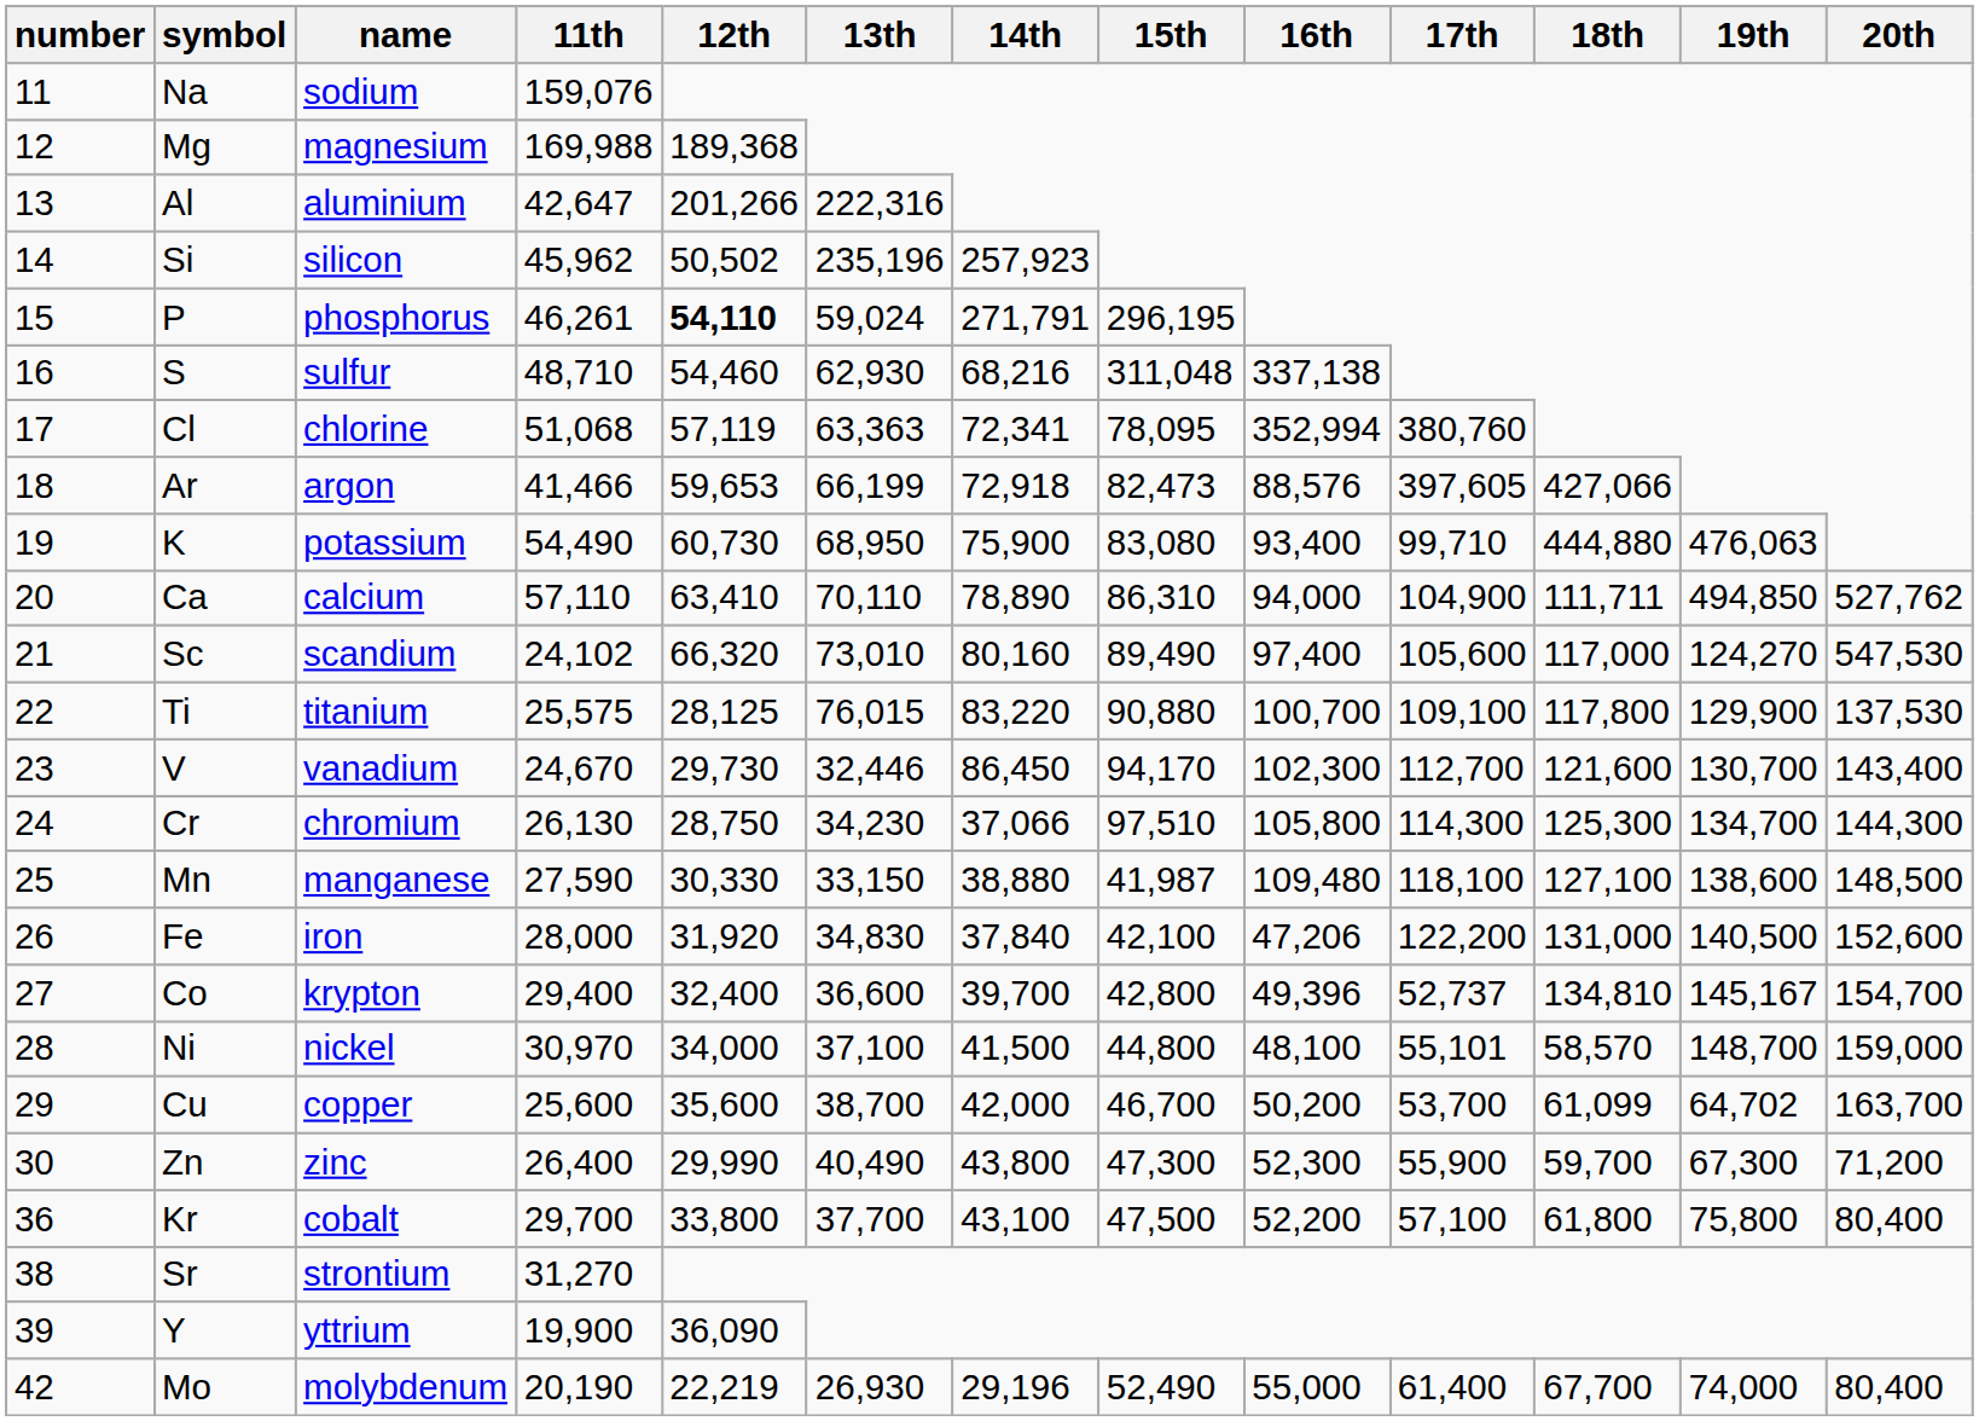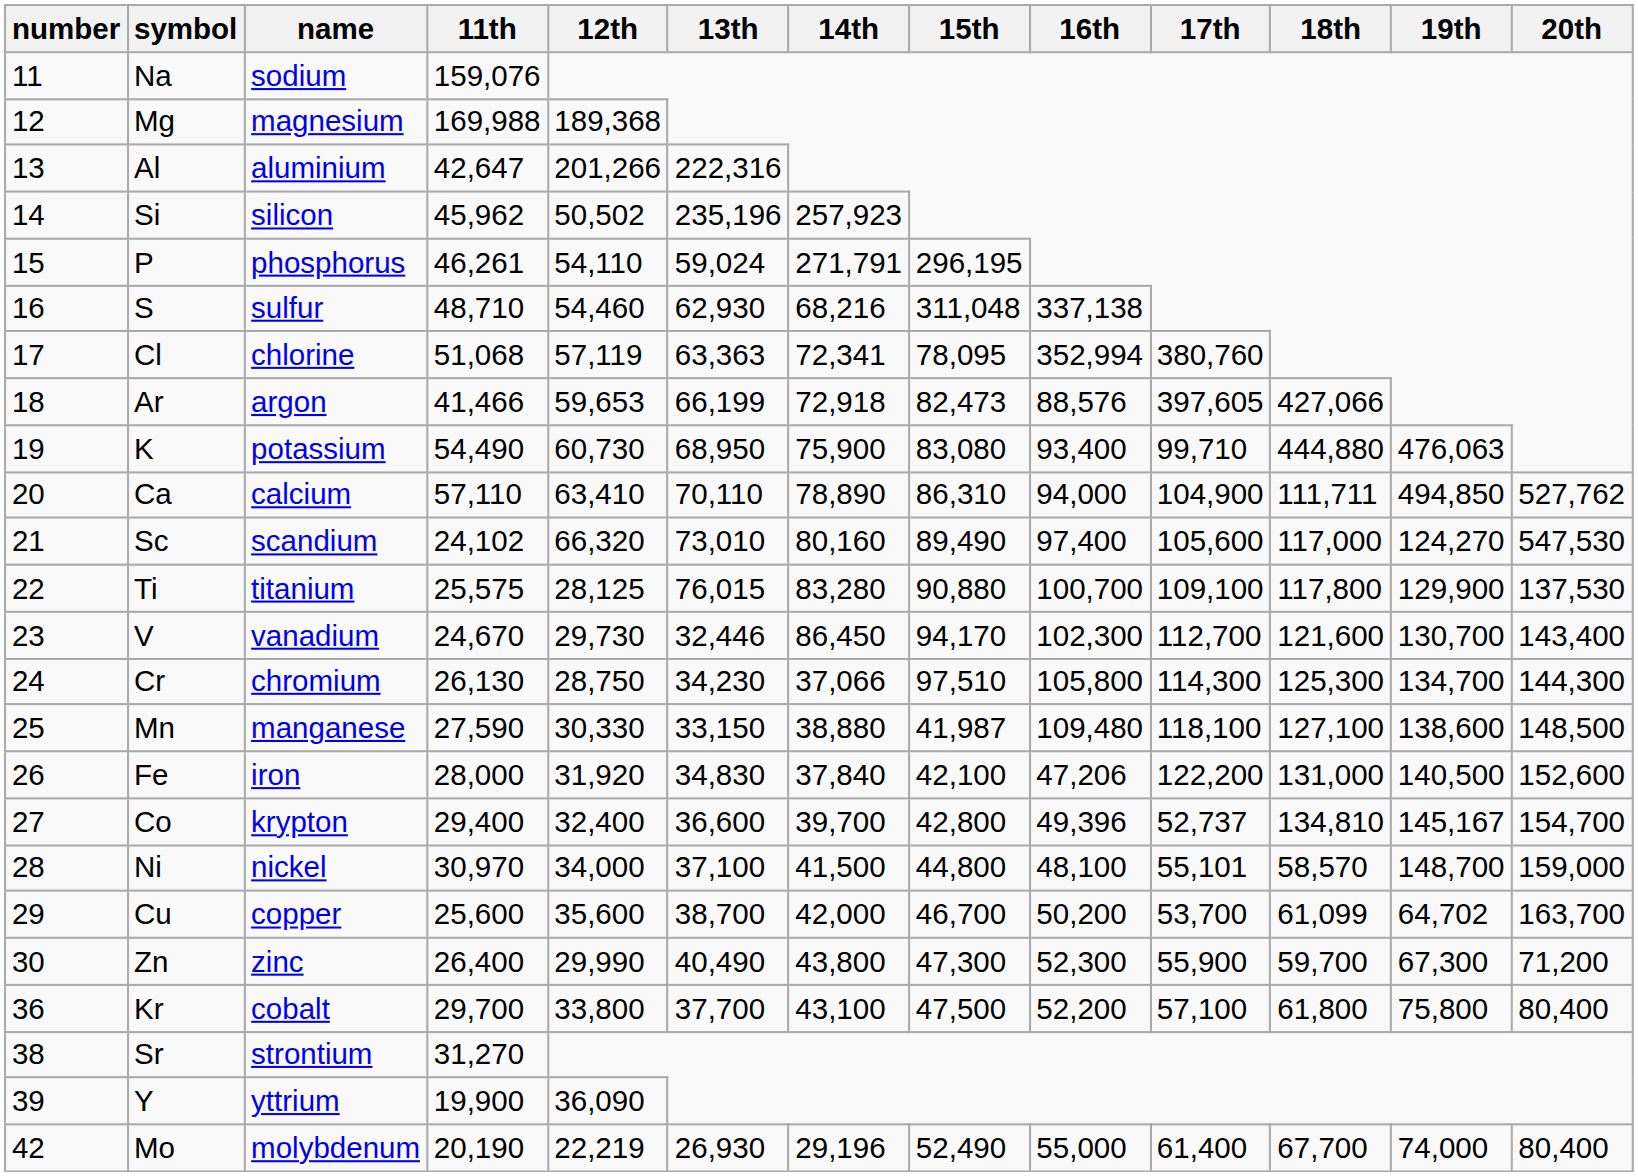 <table class="wikitable sortable" style="font-size:90%;">
 <tr>
 <th>number</th>
 <th>symbol</th>
 <th>name</th>
 <th>11th</th>
 <th>12th</th>
 <th>13th</th>
 <th>14th</th>
 <th>15th</th>
 <th>16th</th>
 <th>17th</th>
 <th>18th</th>
 <th>19th</th>
 <th>20th</th>
 </tr>
 <tr>
 <td>11</td>
 <td>Na</td>
 <td><a href='#'>sodium</a></td>
 <td>159,076</td>
 </tr>
 <tr>
 <td>12</td>
 <td>Mg</td>
 <td><a href='#'>magnesium</a></td>
 <td>169,988</td>
 <td>189,368</td>
 </tr>
 <tr>
 <td>13</td>
 <td>Al</td>
 <td><a href='#'>aluminium</a></td>
 <td>42,647</td>
 <td>201,266</td>
 <td>222,316</td>
 </tr>
 <tr>
 <td>14</td>
 <td>Si</td>
 <td><a href='#'>silicon</a></td>
 <td>45,962</td>
 <td>50,502</td>
 <td>235,196</td>
 <td>257,923</td>
 </tr>
 <tr>
 <td>15</td>
 <td>P</td>
 <td><a href='#'>phosphorus</a></td>
 <td>46,261</td>
-<td><strong>54,110</strong></td>
+<td>54,110</td>
 <td>59,024</td>
 <td>271,791</td>
 <td>296,195</td>
 </tr>
 <tr>
 <td>16</td>
 <td>S</td>
 <td><a href='#'>sulfur</a></td>
 <td>48,710</td>
 <td>54,460</td>
 <td>62,930</td>
 <td>68,216</td>
 <td>311,048</td>
 <td>337,138</td>
 </tr>
 <tr>
 <td>17</td>
 <td>Cl</td>
 <td><a href='#'>chlorine</a></td>
 <td>51,068</td>
 <td>57,119</td>
 <td>63,363</td>
 <td>72,341</td>
 <td>78,095</td>
 <td>352,994</td>
 <td>380,760</td>
 </tr>
 <tr>
 <td>18</td>
 <td>Ar</td>
 <td><a href='#'>argon</a></td>
 <td>41,466</td>
 <td>59,653</td>
 <td>66,199</td>
 <td>72,918</td>
 <td>82,473</td>
 <td>88,576</td>
 <td>397,605</td>
 <td>427,066</td>
 </tr>
 <tr>
 <td>19</td>
 <td>K</td>
 <td><a href='#'>potassium</a></td>
 <td>54,490</td>
 <td>60,730</td>
 <td>68,950</td>
 <td>75,900</td>
 <td>83,080</td>
 <td>93,400</td>
 <td>99,710</td>
 <td>444,880</td>
 <td>476,063</td>
 </tr>
 <tr>
 <td>20</td>
 <td>Ca</td>
 <td><a href='#'>calcium</a></td>
 <td>57,110</td>
 <td>63,410</td>
 <td>70,110</td>
 <td>78,890</td>
 <td>86,310</td>
 <td>94,000</td>
 <td>104,900</td>
 <td>111,711</td>
 <td>494,850</td>
 <td>527,762</td>
 </tr>
 <tr>
 <td>21</td>
 <td>Sc</td>
 <td><a href='#'>scandium</a></td>
 <td>24,102</td>
 <td>66,320</td>
 <td>73,010</td>
 <td>80,160</td>
 <td>89,490</td>
 <td>97,400</td>
 <td>105,600</td>
 <td>117,000</td>
 <td>124,270</td>
 <td>547,530</td>
 </tr>
 <tr>
 <td>22</td>
 <td>Ti</td>
 <td><a href='#'>titanium</a></td>
 <td>25,575</td>
 <td>28,125</td>
 <td>76,015</td>
-<td>83,220</td>
+<td>83,280</td>
 <td>90,880</td>
 <td>100,700</td>
 <td>109,100</td>
 <td>117,800</td>
 <td>129,900</td>
 <td>137,530</td>
 </tr>
 <tr>
 <td>23</td>
 <td>V</td>
 <td><a href='#'>vanadium</a></td>
 <td>24,670</td>
 <td>29,730</td>
 <td>32,446</td>
 <td>86,450</td>
 <td>94,170</td>
 <td>102,300</td>
 <td>112,700</td>
 <td>121,600</td>
 <td>130,700</td>
 <td>143,400</td>
 </tr>
 <tr>
 <td>24</td>
 <td>Cr</td>
 <td><a href='#'>chromium</a></td>
 <td>26,130</td>
 <td>28,750</td>
 <td>34,230</td>
 <td>37,066</td>
 <td>97,510</td>
 <td>105,800</td>
 <td>114,300</td>
 <td>125,300</td>
 <td>134,700</td>
 <td>144,300</td>
 </tr>
 <tr>
 <td>25</td>
 <td>Mn</td>
 <td><a href='#'>manganese</a></td>
 <td>27,590</td>
 <td>30,330</td>
 <td>33,150</td>
 <td>38,880</td>
 <td>41,987</td>
 <td>109,480</td>
 <td>118,100</td>
 <td>127,100</td>
 <td>138,600</td>
 <td>148,500</td>
 </tr>
 <tr>
 <td>26</td>
 <td>Fe</td>
 <td><a href='#'>iron</a></td>
 <td>28,000</td>
 <td>31,920</td>
 <td>34,830</td>
 <td>37,840</td>
 <td>42,100</td>
 <td>47,206</td>
 <td>122,200</td>
 <td>131,000</td>
 <td>140,500</td>
 <td>152,600</td>
 </tr>
 <tr>
 <td>27</td>
 <td>Co</td>
 <td><a href='#'>krypton</a></td>
 <td>29,400</td>
 <td>32,400</td>
 <td>36,600</td>
 <td>39,700</td>
 <td>42,800</td>
 <td>49,396</td>
 <td>52,737</td>
 <td>134,810</td>
 <td>145,167</td>
 <td>154,700</td>
 </tr>
 <tr>
 <td>28</td>
 <td>Ni</td>
 <td><a href='#'>nickel</a></td>
 <td>30,970</td>
 <td>34,000</td>
 <td>37,100</td>
 <td>41,500</td>
 <td>44,800</td>
 <td>48,100</td>
 <td>55,101</td>
 <td>58,570</td>
 <td>148,700</td>
 <td>159,000</td>
 </tr>
 <tr>
 <td>29</td>
 <td>Cu</td>
 <td><a href='#'>copper</a></td>
 <td>25,600</td>
 <td>35,600</td>
 <td>38,700</td>
 <td>42,000</td>
 <td>46,700</td>
 <td>50,200</td>
 <td>53,700</td>
 <td>61,099</td>
 <td>64,702</td>
 <td>163,700</td>
 </tr>
 <tr>
 <td>30</td>
 <td>Zn</td>
 <td><a href='#'>zinc</a></td>
 <td>26,400</td>
 <td>29,990</td>
 <td>40,490</td>
 <td>43,800</td>
 <td>47,300</td>
 <td>52,300</td>
 <td>55,900</td>
 <td>59,700</td>
 <td>67,300</td>
 <td>71,200</td>
 </tr>
 <tr>
 <td>36</td>
 <td>Kr</td>
 <td><a href='#'>cobalt</a></td>
 <td>29,700</td>
 <td>33,800</td>
 <td>37,700</td>
 <td>43,100</td>
 <td>47,500</td>
 <td>52,200</td>
 <td>57,100</td>
 <td>61,800</td>
 <td>75,800</td>
 <td>80,400</td>
 </tr>
 <tr>
 <td>38</td>
 <td>Sr</td>
 <td><a href='#'>strontium</a></td>
 <td>31,270</td>
 </tr>
 <tr>
 <td>39</td>
 <td>Y</td>
 <td><a href='#'>yttrium</a></td>
 <td>19,900</td>
 <td>36,090</td>
 </tr>
 <tr>
 <td>42</td>
 <td>Mo</td>
 <td><a href='#'>molybdenum</a></td>
 <td>20,190</td>
 <td>22,219</td>
 <td>26,930</td>
 <td>29,196</td>
 <td>52,490</td>
 <td>55,000</td>
 <td>61,400</td>
 <td>67,700</td>
 <td>74,000</td>
 <td>80,400</td>
 </tr>
 </table>
